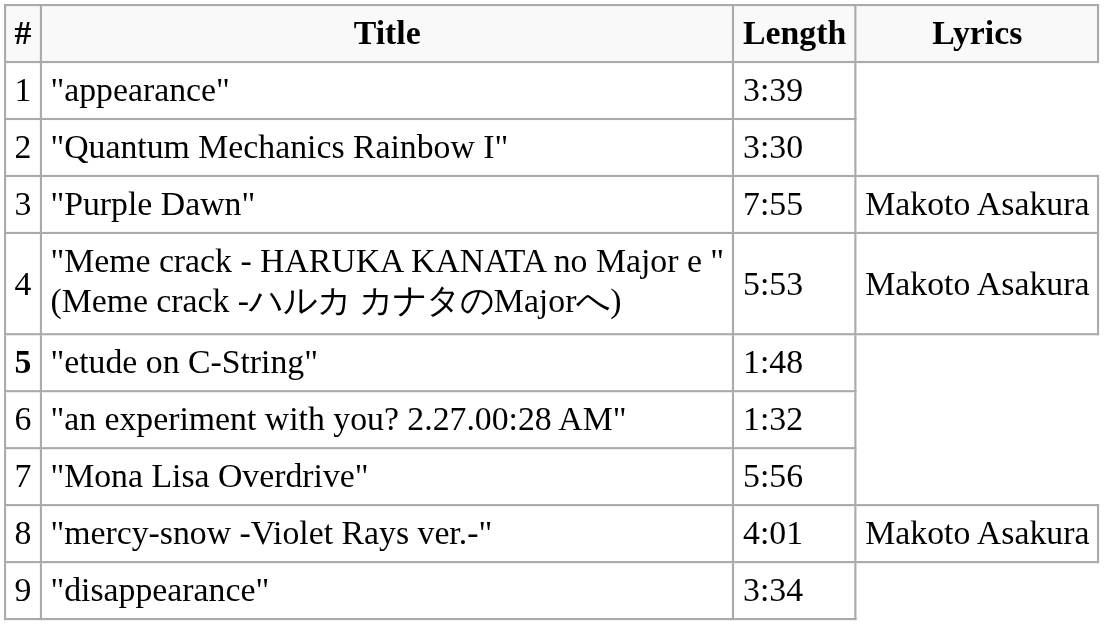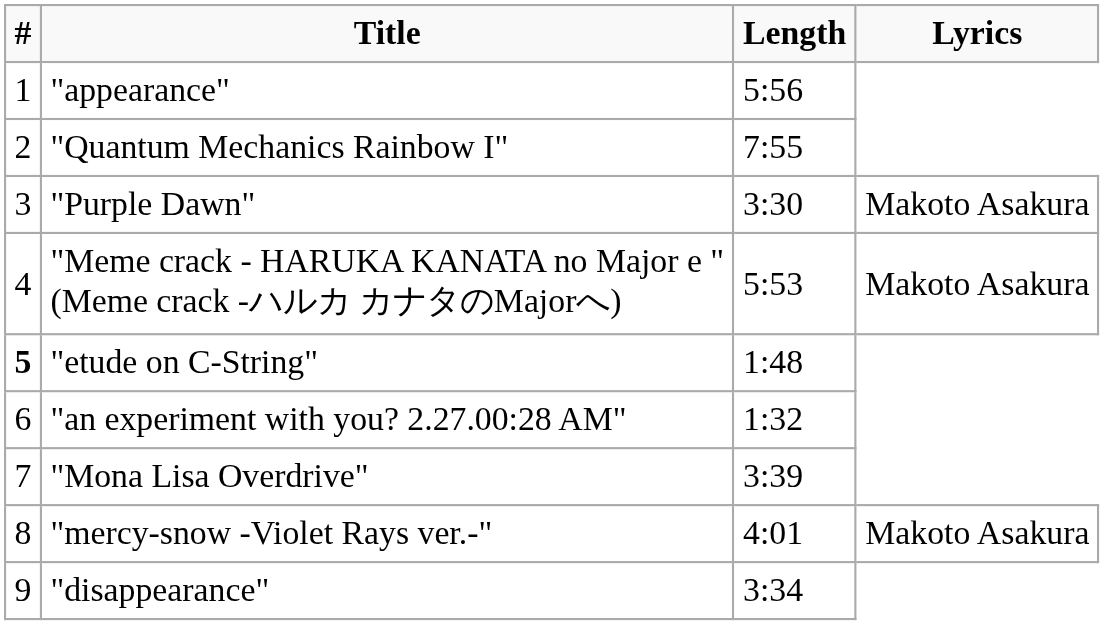 <table border="1" cellpadding="4" style="border:#AAAAAA; border-collapse:collapse;">
 <tr bgcolor="#F9F9F9">
 <th>#</th>
 <th>Title</th>
 <th>Length</th>
 <th>Lyrics</th>
 </tr>
 <tr>
 <td>1</td>
 <td>"appearance"</td>
-<td>3:39</td>
+<td>5:56</td>
 </tr>
 <tr>
 <td>2</td>
 <td>"Quantum Mechanics Rainbow I"</td>
-<td>3:30</td>
+<td>7:55</td>
 </tr>
 <tr>
 <td>3</td>
 <td>"Purple Dawn"</td>
-<td>7:55</td>
+<td>3:30</td>
 <td>Makoto Asakura</td>
 </tr>
 <tr>
 <td>4</td>
 <td>"Meme crack - HARUKA KANATA no Major e "<br>(Meme crack -ハルカ カナタのMajorへ)</td>
 <td>5:53</td>
 <td>Makoto Asakura</td>
 </tr>
 <tr>
 <td><strong>5</strong></td>
 <td>"etude on C-String"</td>
 <td>1:48</td>
 </tr>
 <tr>
 <td>6</td>
 <td>"an experiment with you? 2.27.00:28 AM"</td>
 <td>1:32</td>
 </tr>
 <tr>
 <td>7</td>
 <td>"Mona Lisa Overdrive"</td>
-<td>5:56</td>
+<td>3:39</td>
 </tr>
 <tr>
 <td>8</td>
 <td>"mercy-snow -Violet Rays ver.-"</td>
 <td>4:01</td>
 <td>Makoto Asakura</td>
 </tr>
 <tr>
 <td>9</td>
 <td>"disappearance"</td>
 <td>3:34</td>
 </tr>
 </table>
